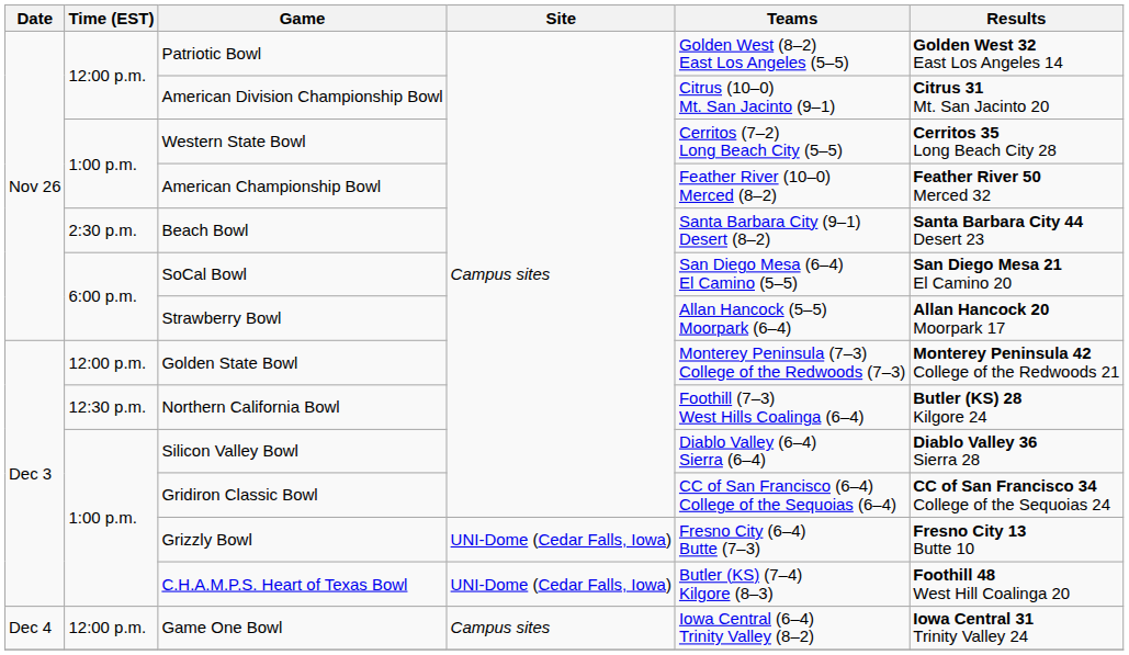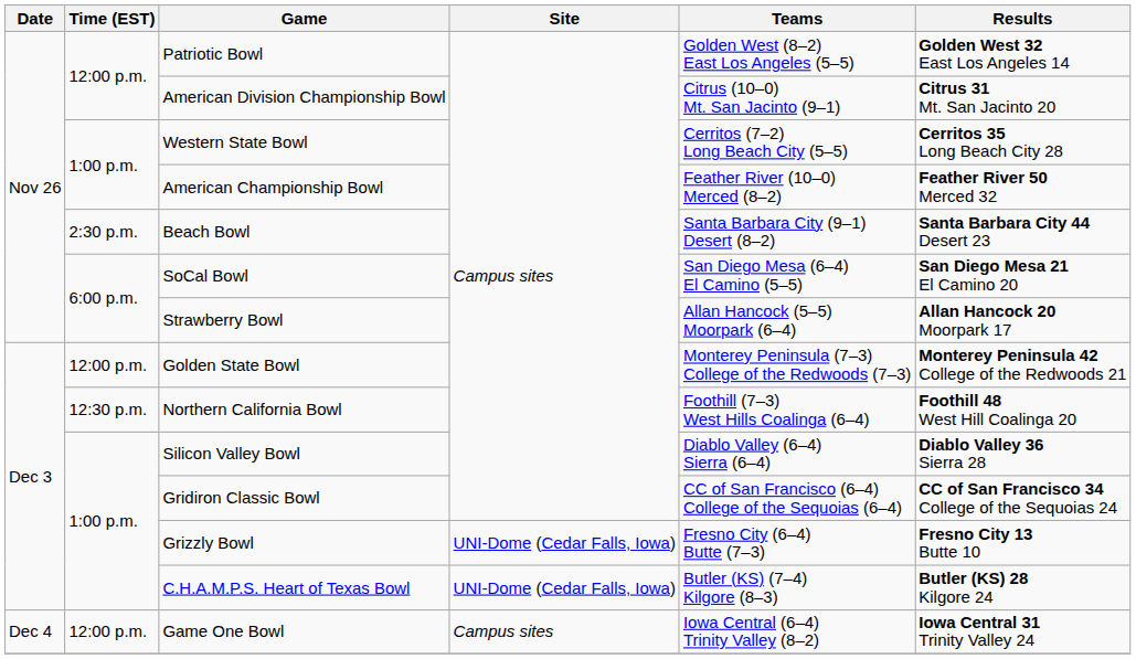 <table class="wikitable" style="font-size:90%">
 <tr>
 <th>Date</th>
 <th>Time (EST)</th>
 <th>Game</th>
 <th>Site</th>
 <th>Teams</th>
 <th>Results</th>
 </tr>
 <tr>
 <td rowspan="7">Nov 26</td>
 <td rowspan="2">12:00 p.m.</td>
 <td>Patriotic Bowl</td>
 <td rowspan="11"><em>Campus sites</em></td>
 <td><a href='#'>Golden West</a> (8–2)<br><a href='#'>East Los Angeles</a> (5–5)</td>
 <td><strong>Golden West 32</strong><br>East Los Angeles 14</td>
 </tr>
 <tr>
 <td>American Division Championship Bowl</td>
 <td><a href='#'>Citrus</a> (10–0)<br><a href='#'>Mt. San Jacinto</a> (9–1)</td>
 <td><strong>Citrus 31</strong><br>Mt. San Jacinto 20</td>
 </tr>
 <tr>
 <td rowspan="2">1:00 p.m.</td>
 <td>Western State Bowl</td>
 <td><a href='#'>Cerritos</a> (7–2)<br><a href='#'>Long Beach City</a> (5–5)</td>
 <td><strong>Cerritos 35</strong><br>Long Beach City 28</td>
 </tr>
 <tr>
 <td>American Championship Bowl</td>
 <td><a href='#'>Feather River</a> (10–0)<br><a href='#'>Merced</a> (8–2)</td>
 <td><strong>Feather River 50</strong><br>Merced 32</td>
 </tr>
 <tr>
 <td>2:30 p.m.</td>
 <td>Beach Bowl</td>
 <td><a href='#'>Santa Barbara City</a> (9–1)<br><a href='#'>Desert</a> (8–2)</td>
 <td><strong>Santa Barbara City 44</strong><br>Desert 23</td>
 </tr>
 <tr>
 <td rowspan="2">6:00 p.m.</td>
 <td>SoCal Bowl</td>
 <td><a href='#'>San Diego Mesa</a> (6–4)<br><a href='#'>El Camino</a> (5–5)</td>
 <td><strong>San Diego Mesa 21</strong><br>El Camino 20</td>
 </tr>
 <tr>
 <td>Strawberry Bowl</td>
 <td><a href='#'>Allan Hancock</a> (5–5)<br><a href='#'>Moorpark</a> (6–4)</td>
 <td><strong>Allan Hancock 20</strong><br>Moorpark 17</td>
 </tr>
 <tr>
 <td rowspan="6">Dec 3</td>
 <td>12:00 p.m.</td>
 <td>Golden State Bowl</td>
 <td><a href='#'>Monterey Peninsula</a> (7–3)<br><a href='#'>College of the Redwoods</a> (7–3)</td>
 <td><strong>Monterey Peninsula 42</strong><br>College of the Redwoods 21</td>
 </tr>
 <tr>
 <td>12:30 p.m.</td>
 <td>Northern California Bowl</td>
 <td><a href='#'>Foothill</a> (7–3)<br><a href='#'>West Hills Coalinga</a> (6–4)</td>
-<td><strong>Butler (KS) 28</strong><br>Kilgore 24</td>
+<td><strong>Foothill 48</strong><br>West Hill Coalinga 20</td>
 </tr>
 <tr>
 <td rowspan="4">1:00 p.m.</td>
 <td>Silicon Valley Bowl</td>
 <td><a href='#'>Diablo Valley</a> (6–4)<br><a href='#'>Sierra</a> (6–4)</td>
 <td><strong>Diablo Valley 36</strong><br>Sierra 28</td>
 </tr>
 <tr>
 <td>Gridiron Classic Bowl</td>
 <td><a href='#'>CC of San Francisco</a> (6–4)<br><a href='#'>College of the Sequoias</a> (6–4)</td>
 <td><strong>CC of San Francisco 34</strong><br>College of the Sequoias 24</td>
 </tr>
 <tr>
 <td>Grizzly Bowl</td>
 <td><a href='#'>UNI-Dome</a> (<a href='#'>Cedar Falls, Iowa</a>)</td>
 <td><a href='#'>Fresno City</a> (6–4)<br><a href='#'>Butte</a> (7–3)</td>
 <td><strong>Fresno City 13</strong><br>Butte 10</td>
 </tr>
 <tr>
 <td><a href='#'>C.H.A.M.P.S. Heart of Texas Bowl</a></td>
 <td><a href='#'>UNI-Dome</a> (<a href='#'>Cedar Falls, Iowa</a>)</td>
 <td><a href='#'>Butler (KS)</a> (7–4)<br><a href='#'>Kilgore</a> (8–3)</td>
-<td><strong>Foothill 48</strong><br>West Hill Coalinga 20</td>
+<td><strong>Butler (KS) 28</strong><br>Kilgore 24</td>
 </tr>
 <tr>
 <td>Dec 4</td>
 <td>12:00 p.m.</td>
 <td>Game One Bowl</td>
 <td><em>Campus sites</em></td>
 <td><a href='#'>Iowa Central</a> (6–4)<br><a href='#'>Trinity Valley</a> (8–2)</td>
 <td><strong>Iowa Central 31</strong><br>Trinity Valley 24</td>
 </tr>
 <tr>
 </tr>
 </table>
